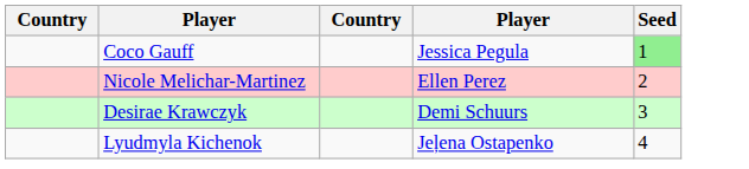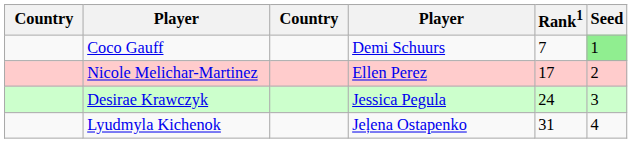 <table class="sortable wikitable">
 <tr>
 <th width="70">Country</th>
 <th width="175">Player</th>
 <th width="70">Country</th>
 <th width="175">Player</th>
+<th>Rank<sup>1</sup></th>
 <th>Seed</th>
 </tr>
 <tr>
 <td></td>
 <td><a href='#'>Coco Gauff</a></td>
 <td></td>
-<td><a href='#'>Jessica Pegula</a></td>
+<td><a href='#'>Demi Schuurs</a></td>
+<td>7</td>
 <td style="background: lightgreen;">1</td>
 </tr>
 <tr style="background:#fcc;">
 <td></td>
 <td><a href='#'>Nicole Melichar-Martinez</a></td>
 <td></td>
 <td><a href='#'>Ellen Perez</a></td>
+<td>17</td>
 <td>2</td>
 </tr>
 <tr style="background:#cfc;">
 <td></td>
 <td><a href='#'>Desirae Krawczyk</a></td>
 <td></td>
-<td><a href='#'>Demi Schuurs</a></td>
+<td><a href='#'>Jessica Pegula</a></td>
+<td>24</td>
 <td>3</td>
 </tr>
 <tr>
 <td></td>
 <td><a href='#'>Lyudmyla Kichenok</a></td>
 <td></td>
 <td><a href='#'>Jeļena Ostapenko</a></td>
+<td>31</td>
 <td>4</td>
 </tr>
 </table>
